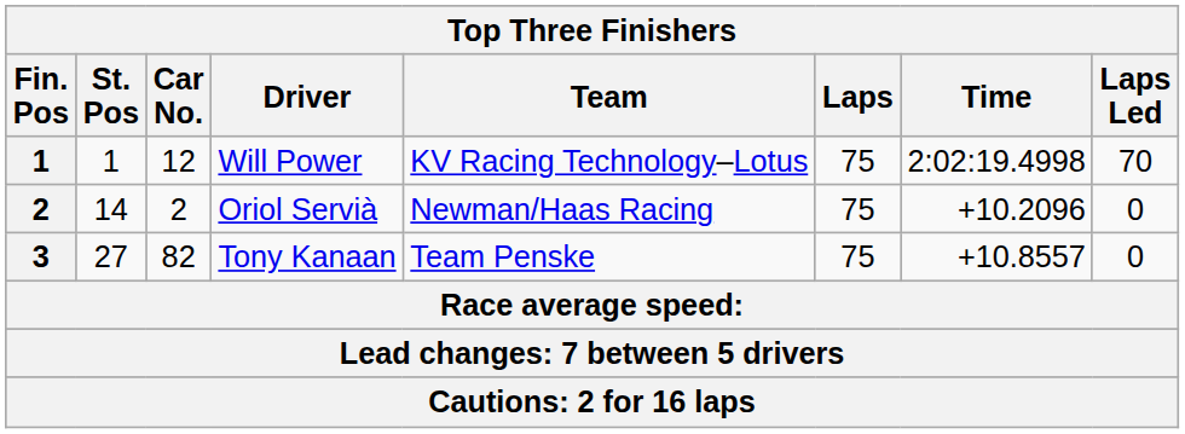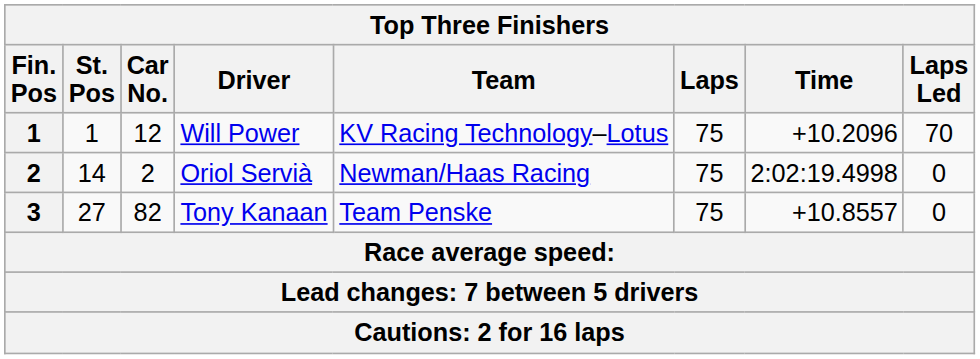 <table class="wikitable" style="font-size:95%;">
 <tr>
 <th colspan=9>Top Three Finishers</th>
 </tr>
 <tr>
 <th>Fin.<br>Pos</th>
 <th>St.<br>Pos</th>
 <th>Car<br>No.</th>
 <th>Driver</th>
 <th>Team</th>
 <th>Laps</th>
 <th>Time</th>
 <th>Laps<br>Led</th>
 </tr>
 <tr>
 <th>1</th>
 <td align=center>1</td>
 <td align=center>12</td>
 <td> <a href='#'>Will Power</a></td>
 <td><a href='#'>KV Racing Technology</a>–<a href='#'>Lotus</a></td>
 <td align=center>75</td>
-<td align=right>2:02:19.4998</td>
+<td align=right>+10.2096</td>
 <td align=center>70</td>
 </tr>
 <tr>
 <th>2</th>
 <td align=center>14</td>
 <td align=center>2</td>
 <td> <a href='#'>Oriol Servià</a></td>
 <td><a href='#'>Newman/Haas Racing</a></td>
 <td align=center>75</td>
-<td align=right>+10.2096</td>
+<td align=right>2:02:19.4998</td>
 <td align=center>0</td>
 </tr>
 <tr>
 <th>3</th>
 <td align=center>27</td>
 <td align=center>82</td>
 <td> <a href='#'>Tony Kanaan</a></td>
 <td><a href='#'>Team Penske</a></td>
 <td align=center>75</td>
 <td align=right>+10.8557</td>
 <td align=center>0</td>
 </tr>
 <tr>
 <th colspan=9>Race average speed: </th>
 </tr>
 <tr>
 <th colspan=9>Lead changes: 7 between 5 drivers</th>
 </tr>
 <tr>
 <th colspan=9>Cautions: 2 for 16 laps</th>
 </tr>
 </table>
